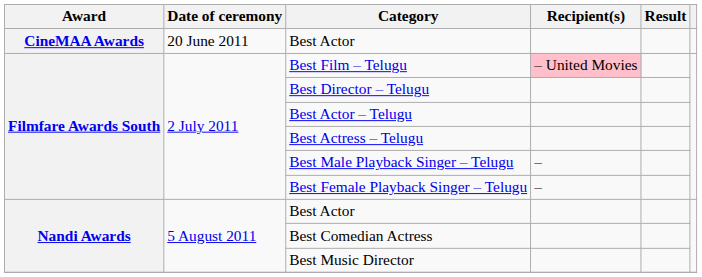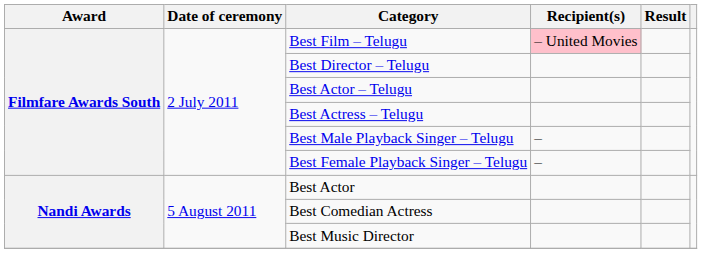 <table class="wikitable plainrowheaders sortable">
 <tr>
 <th scope="col">Award</th>
 <th scope="col">Date of ceremony</th>
 <th scope="col">Category</th>
 <th scope="col">Recipient(s)</th>
 <th scope="col">Result</th>
 <th scope="col" class="unsortable"></th>
-</tr>
-<tr>
-<th scope="row"><a href='#'>CineMAA Awards</a></th>
-<td>20 June 2011</td>
-<td>Best Actor</td>
-<td></td>
-<td></td>
-<td style="text-align:center;"></td>
 </tr>
 <tr>
 <th scope="row" rowspan="6"><a href='#'>Filmfare Awards South</a></th>
 <td rowspan="6"><a href='#'>2 July 2011</a></td>
 <td><a href='#'>Best Film – Telugu</a></td>
 <td style="background: pink;"> – United Movies</td>
 <td></td>
 <td style="text-align:center;" rowspan="6"></td>
 </tr>
 <tr>
 <td><a href='#'>Best Director – Telugu</a></td>
 <td></td>
 <td></td>
 </tr>
 <tr>
 <td><a href='#'>Best Actor – Telugu</a></td>
 <td></td>
 <td></td>
 </tr>
 <tr>
 <td><a href='#'>Best Actress – Telugu</a></td>
 <td></td>
 <td></td>
 </tr>
 <tr>
 <td><a href='#'>Best Male Playback Singer – Telugu</a></td>
 <td> – </td>
 <td></td>
 </tr>
 <tr>
 <td><a href='#'>Best Female Playback Singer – Telugu</a></td>
 <td> – </td>
 <td></td>
 </tr>
 <tr>
 <th scope="row" rowspan="3"><a href='#'>Nandi Awards</a></th>
 <td rowspan="3"><a href='#'>5 August 2011</a></td>
 <td>Best Actor</td>
 <td></td>
 <td></td>
 <td style="text-align:center;" rowspan="3"></td>
 </tr>
 <tr>
 <td>Best Comedian Actress</td>
 <td></td>
 <td></td>
 </tr>
 <tr>
 <td>Best Music Director</td>
 <td></td>
 <td></td>
 </tr>
 <tr>
 </tr>
 </table>
